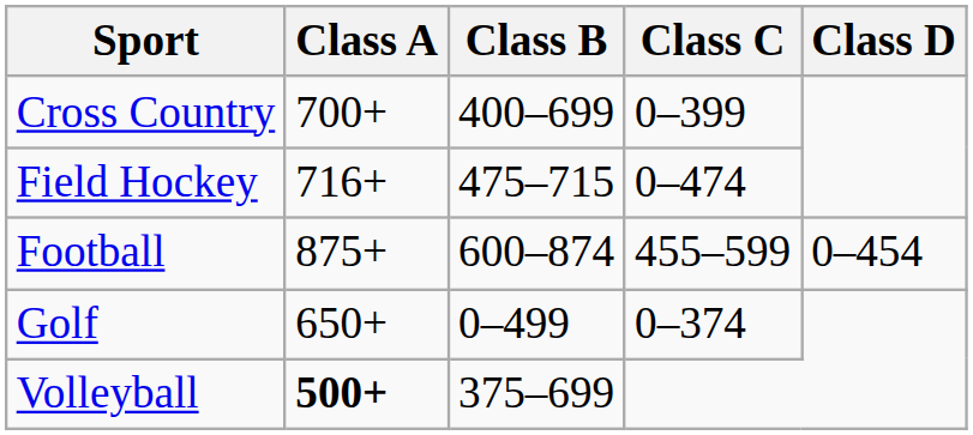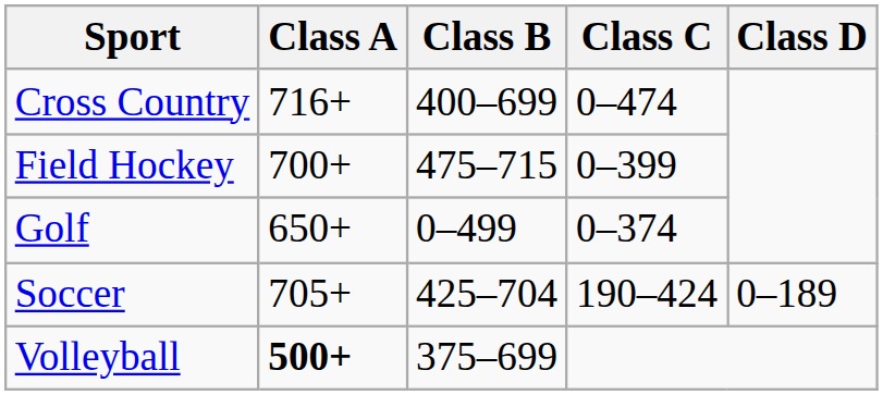 <table class="wikitable">
 <tr>
 <th>Sport</th>
 <th>Class A</th>
 <th>Class B</th>
 <th>Class C</th>
 <th>Class D</th>
 </tr>
 <tr>
 <td><a href='#'>Cross Country</a></td>
-<td>700+</td>
+<td>716+</td>
 <td>400–699</td>
-<td>0–399</td>
+<td>0–474</td>
 </tr>
 <tr>
 <td><a href='#'>Field Hockey</a></td>
-<td>716+</td>
+<td>700+</td>
 <td>475–715</td>
-<td>0–474</td>
-</tr>
-<tr>
-<td><a href='#'>Football</a></td>
-<td>875+</td>
-<td>600–874</td>
-<td>455–599</td>
-<td>0–454</td>
+<td>0–399</td>
 </tr>
 <tr>
 <td><a href='#'>Golf</a></td>
 <td>650+</td>
 <td>0–499</td>
 <td>0–374</td>
 </tr>
 <tr>
+<td><a href='#'>Soccer</a></td>
+<td>705+</td>
+<td>425–704</td>
+<td>190–424</td>
+<td>0–189</td>
+</tr>
+<tr>
 <td><a href='#'>Volleyball</a></td>
 <td><strong>500+</strong></td>
 <td>375–699</td>
 </tr>
 </table>
